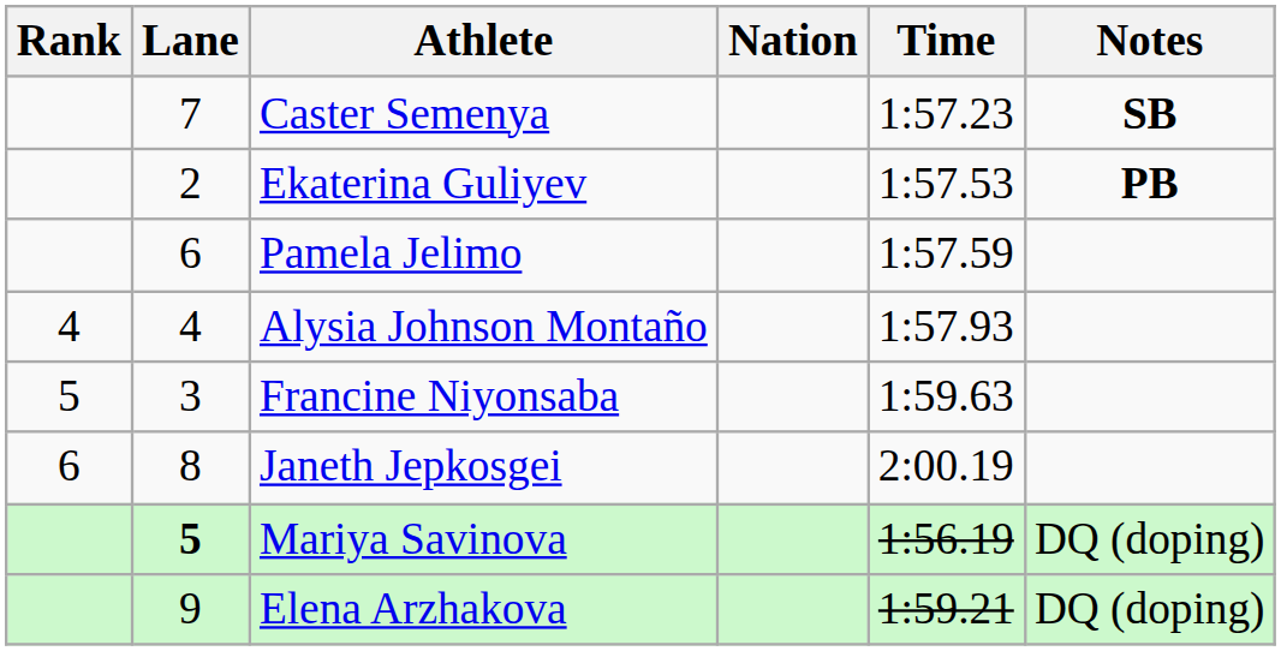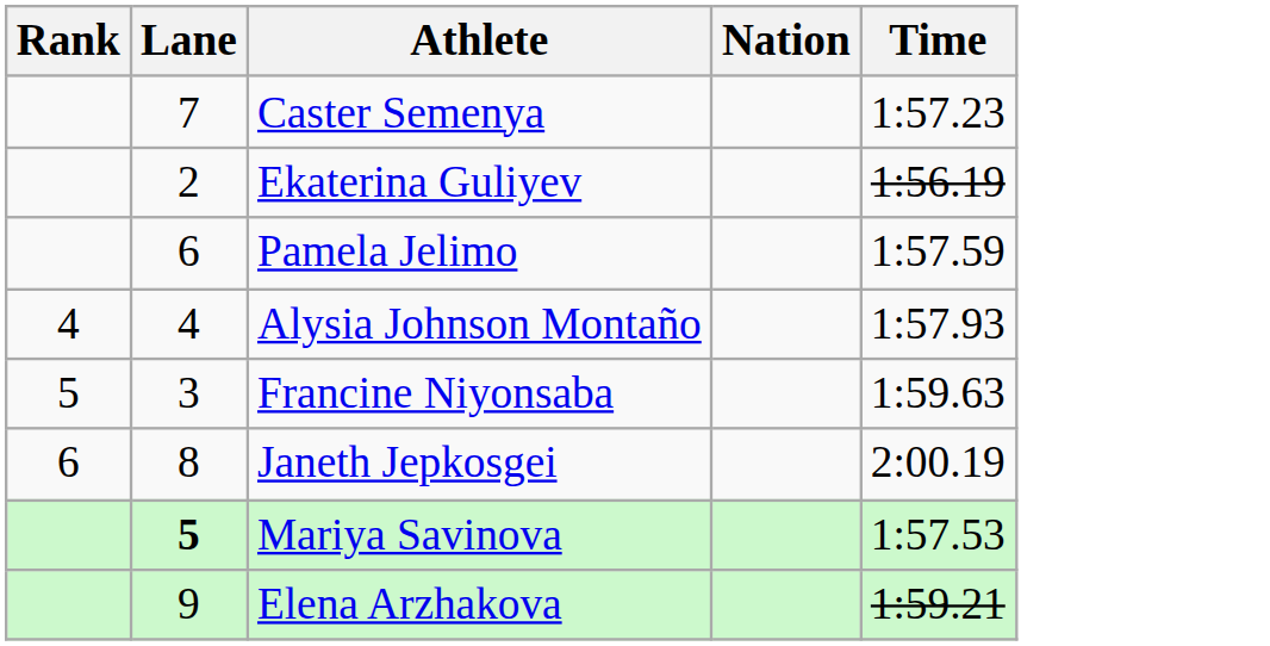 <table class="wikitable sortable" style="text-align:center">
 <tr>
 <th>Rank</th>
 <th>Lane</th>
 <th>Athlete</th>
 <th>Nation</th>
 <th>Time</th>
-<th>Notes</th>
 </tr>
 <tr>
 <td></td>
 <td>7</td>
 <td align=left><a href='#'>Caster Semenya</a></td>
 <td align=left></td>
 <td>1:57.23</td>
-<td><strong>SB</strong></td>
 </tr>
 <tr>
 <td></td>
 <td>2</td>
 <td align=left><a href='#'>Ekaterina Guliyev</a></td>
 <td align=left></td>
-<td>1:57.53</td>
-<td><strong>PB</strong></td>
+<td><s>1:56.19 </s></td>
 </tr>
 <tr>
 <td></td>
 <td>6</td>
 <td align=left><a href='#'>Pamela Jelimo</a></td>
 <td align=left></td>
 <td>1:57.59</td>
-<td></td>
 </tr>
 <tr>
 <td>4</td>
 <td>4</td>
 <td align=left><a href='#'>Alysia Johnson Montaño</a></td>
 <td align=left></td>
 <td>1:57.93</td>
-<td></td>
 </tr>
 <tr>
 <td>5</td>
 <td>3</td>
 <td align=left><a href='#'>Francine Niyonsaba</a></td>
 <td align=left></td>
 <td>1:59.63</td>
-<td></td>
 </tr>
 <tr>
 <td>6</td>
 <td>8</td>
 <td align=left><a href='#'>Janeth Jepkosgei</a></td>
 <td align=left></td>
 <td>2:00.19</td>
-<td></td>
 </tr>
 <tr bgcolor=ccf9cc>
 <td></td>
 <td><strong>5</strong></td>
 <td align=left><a href='#'>Mariya Savinova</a></td>
 <td align=left></td>
-<td><s>1:56.19 </s></td>
-<td>DQ (doping)</td>
+<td>1:57.53</td>
 </tr>
 <tr bgcolor=ccf9cc>
 <td></td>
 <td>9</td>
 <td align=left><a href='#'>Elena Arzhakova</a></td>
 <td align=left></td>
 <td><s>1:59.21 </s></td>
-<td>DQ (doping)</td>
 </tr>
 </table>
